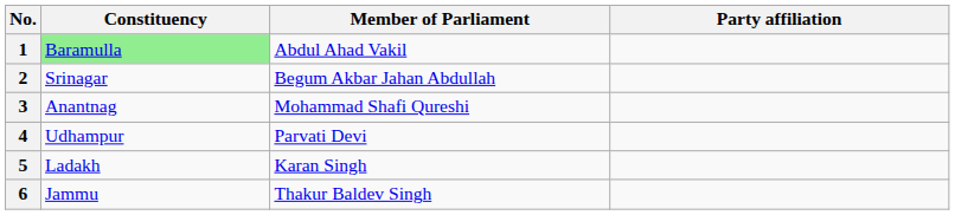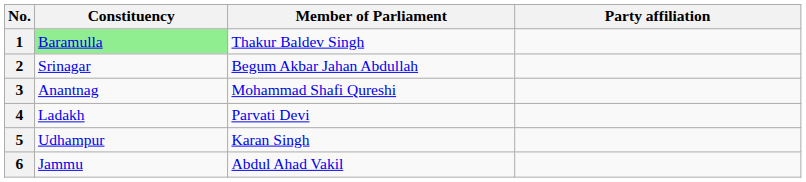 <table class="wikitable sortable">
 <tr style="text-align:center;">
 <th>No.</th>
 <th style="width:12em">Constituency</th>
 <th style="width:18em">Member of Parliament</th>
 <th colspan="2" style="width:18em">Party affiliation</th>
 </tr>
 <tr>
 <th>1</th>
 <td style="background: lightgreen;"><a href='#'>Baramulla</a></td>
-<td><a href='#'>Abdul Ahad Vakil</a></td>
+<td><a href='#'>Thakur Baldev Singh</a></td>
 <td></td>
 </tr>
 <tr>
 <th>2</th>
 <td><a href='#'>Srinagar</a></td>
 <td><a href='#'>Begum Akbar Jahan Abdullah</a></td>
 <td></td>
 </tr>
 <tr>
 <th>3</th>
 <td><a href='#'>Anantnag</a></td>
 <td><a href='#'>Mohammad Shafi Qureshi</a></td>
 <td></td>
 </tr>
 <tr>
 <th>4</th>
-<td><a href='#'>Udhampur</a></td>
+<td><a href='#'>Ladakh</a></td>
 <td><a href='#'>Parvati Devi</a></td>
 <td></td>
 </tr>
 <tr>
 <th>5</th>
-<td><a href='#'>Ladakh</a></td>
+<td><a href='#'>Udhampur</a></td>
 <td><a href='#'>Karan Singh</a></td>
 <td></td>
 </tr>
 <tr>
 <th>6</th>
 <td><a href='#'>Jammu</a></td>
-<td><a href='#'>Thakur Baldev Singh</a></td>
+<td><a href='#'>Abdul Ahad Vakil</a></td>
 <td></td>
 </tr>
 </table>
